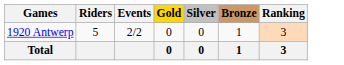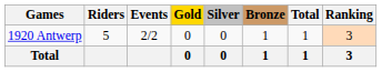 <table class="wikitable sortable" style="text-align:center">
 <tr>
 <th>Games</th>
 <th>Riders</th>
 <th>Events</th>
 <th style="background-color:gold;">Gold</th>
 <th style="background-color:silver;">Silver</th>
 <th style="background-color:#c96;">Bronze</th>
+<th>Total</th>
 <th>Ranking</th>
 </tr>
 <tr>
 <td align=left><a href='#'>1920 Antwerp</a></td>
 <td>5</td>
 <td>2/2</td>
 <td>0</td>
 <td>0</td>
+<td>1</td>
 <td>1</td>
 <td bgcolor=ffdab9>3</td>
 </tr>
 <tr>
 <th>Total</th>
 <th></th>
 <th></th>
 <th>0</th>
 <th>0</th>
 <th>1</th>
+<th>1</th>
 <th>3</th>
 </tr>
 </table>
